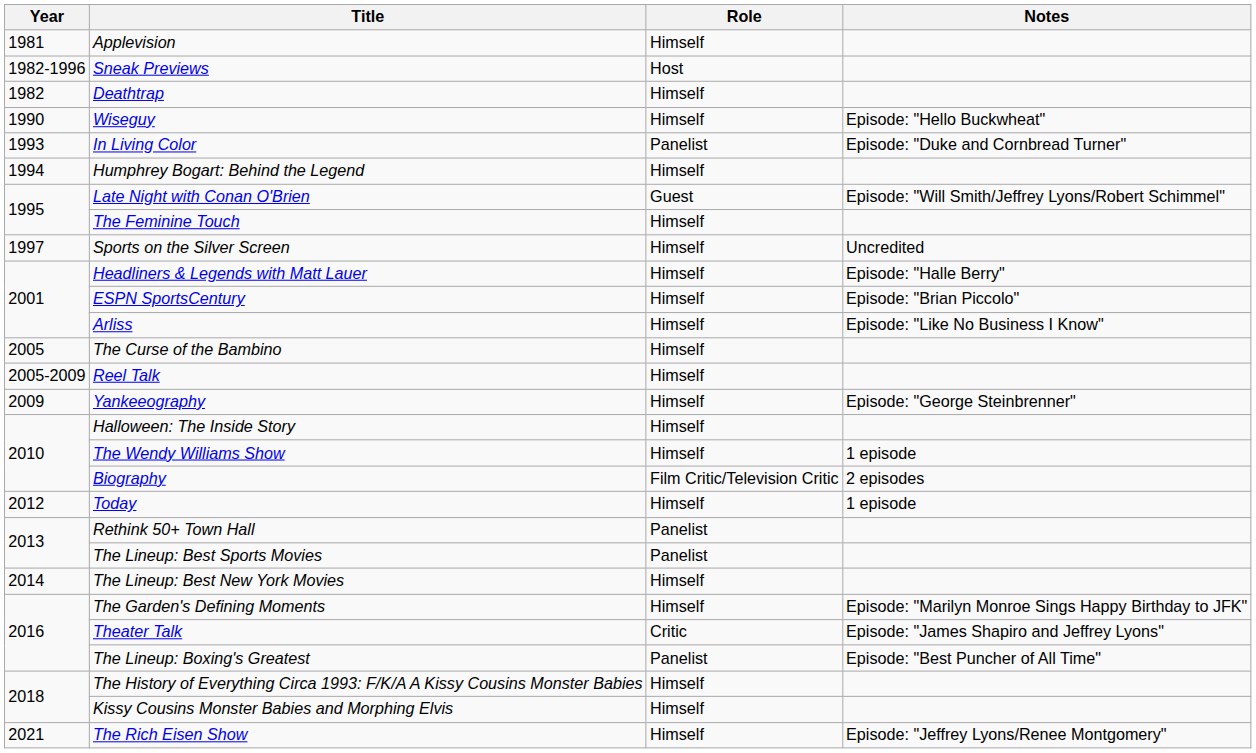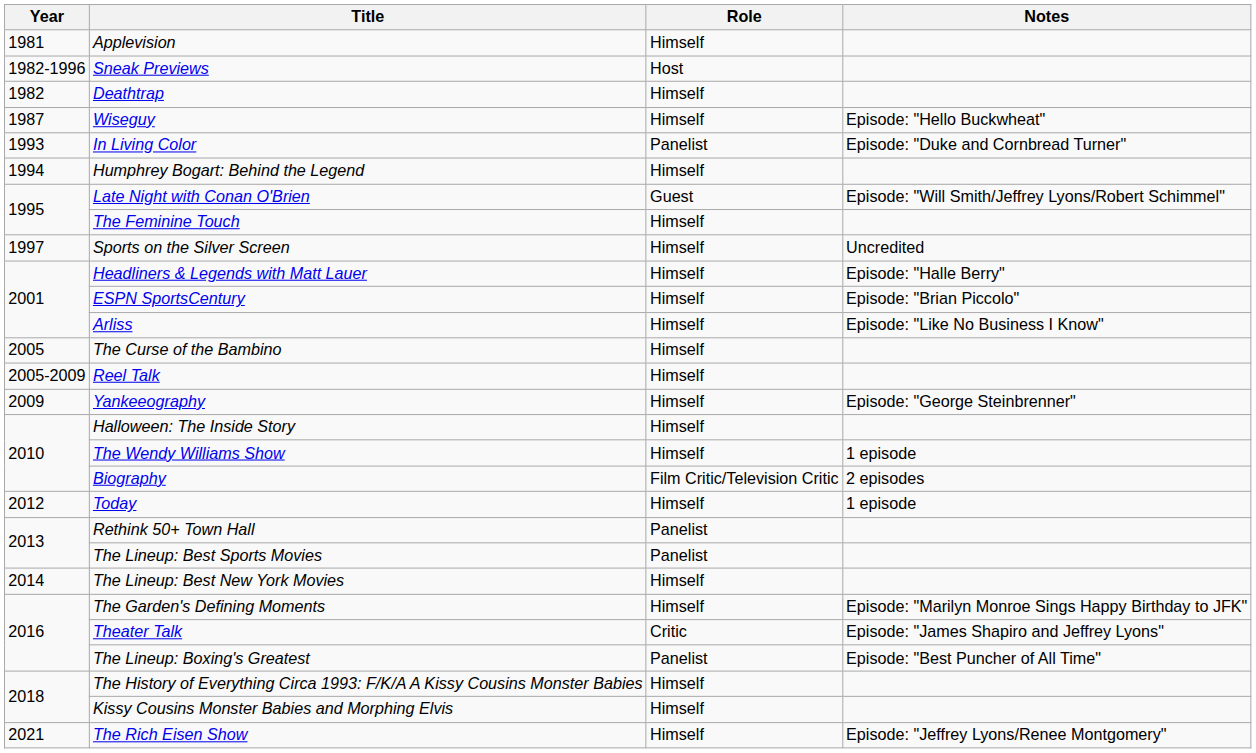 <table class="wikitable sortable">
 <tr>
 <th>Year</th>
 <th>Title</th>
 <th>Role</th>
 <th>Notes</th>
 </tr>
 <tr>
 <td>1981</td>
 <td><em>Applevision</em></td>
 <td>Himself</td>
 <td></td>
 </tr>
 <tr>
 <td>1982-1996</td>
 <td><em><a href='#'>Sneak Previews</a></em></td>
 <td>Host</td>
 <td></td>
 </tr>
 <tr>
 <td>1982</td>
 <td><em><a href='#'>Deathtrap</a></em></td>
 <td>Himself</td>
 <td></td>
 </tr>
 <tr>
-<td>1990</td>
+<td>1987</td>
 <td><em><a href='#'>Wiseguy</a></em></td>
 <td>Himself</td>
 <td>Episode: "Hello Buckwheat"</td>
 </tr>
 <tr>
 <td>1993</td>
 <td><em><a href='#'>In Living Color</a></em></td>
 <td>Panelist</td>
 <td>Episode: "Duke and Cornbread Turner"</td>
 </tr>
 <tr>
 <td>1994</td>
 <td><em>Humphrey Bogart: Behind the Legend</em></td>
 <td>Himself</td>
 <td></td>
 </tr>
 <tr>
 <td rowspan="2">1995</td>
 <td><em><a href='#'>Late Night with Conan O'Brien</a></em></td>
 <td>Guest</td>
 <td>Episode: "Will Smith/Jeffrey Lyons/Robert Schimmel"</td>
 </tr>
 <tr>
 <td><em><a href='#'>The Feminine Touch</a></em></td>
 <td>Himself</td>
 <td></td>
 </tr>
 <tr>
 <td>1997</td>
 <td><em>Sports on the Silver Screen</em></td>
 <td>Himself</td>
 <td>Uncredited</td>
 </tr>
 <tr>
 <td rowspan="3">2001</td>
 <td><em><a href='#'>Headliners & Legends with Matt Lauer</a></em></td>
 <td>Himself</td>
 <td>Episode: "Halle Berry"</td>
 </tr>
 <tr>
 <td><em><a href='#'>ESPN SportsCentury</a></em></td>
 <td>Himself</td>
 <td>Episode: "Brian Piccolo"</td>
 </tr>
 <tr>
 <td><em><a href='#'>Arliss</a></em></td>
 <td>Himself</td>
 <td>Episode: "Like No Business I Know"</td>
 </tr>
 <tr>
 <td>2005</td>
 <td><em>The Curse of the Bambino</em></td>
 <td>Himself</td>
 <td></td>
 </tr>
 <tr>
 <td>2005-2009</td>
 <td><em><a href='#'>Reel Talk</a></em></td>
 <td>Himself</td>
 <td></td>
 </tr>
 <tr>
 <td>2009</td>
 <td><em><a href='#'>Yankeeography</a></em></td>
 <td>Himself</td>
 <td>Episode: "George Steinbrenner"</td>
 </tr>
 <tr>
 <td rowspan="3">2010</td>
 <td><em>Halloween: The Inside Story</em></td>
 <td>Himself</td>
 <td></td>
 </tr>
 <tr>
 <td><em><a href='#'>The Wendy Williams Show</a></em></td>
 <td>Himself</td>
 <td>1 episode</td>
 </tr>
 <tr>
 <td><em><a href='#'>Biography</a></em></td>
 <td>Film Critic/Television Critic</td>
 <td>2 episodes</td>
 </tr>
 <tr>
 <td>2012</td>
 <td><em><a href='#'>Today</a></em></td>
 <td>Himself</td>
 <td>1 episode</td>
 </tr>
 <tr>
 <td rowspan="2">2013</td>
 <td><em>Rethink 50+ Town Hall</em></td>
 <td>Panelist</td>
 <td></td>
 </tr>
 <tr>
 <td><em>The Lineup: Best Sports Movies</em></td>
 <td>Panelist</td>
 <td></td>
 </tr>
 <tr>
 <td>2014</td>
 <td><em>The Lineup: Best New York Movies</em></td>
 <td>Himself</td>
 <td></td>
 </tr>
 <tr>
 <td rowspan="3">2016</td>
 <td><em>The Garden's Defining Moments</em></td>
 <td>Himself</td>
 <td>Episode: "Marilyn Monroe Sings Happy Birthday to JFK"</td>
 </tr>
 <tr>
 <td><em><a href='#'>Theater Talk</a></em></td>
 <td>Critic</td>
 <td>Episode: "James Shapiro and Jeffrey Lyons"</td>
 </tr>
 <tr>
 <td><em>The Lineup: Boxing's Greatest</em></td>
 <td>Panelist</td>
 <td>Episode: "Best Puncher of All Time"</td>
 </tr>
 <tr>
 <td rowspan="2">2018</td>
 <td><em>The History of Everything Circa 1993: F/K/A A Kissy Cousins Monster Babies</em></td>
 <td>Himself</td>
 <td></td>
 </tr>
 <tr>
 <td><em>Kissy Cousins Monster Babies and Morphing Elvis</em></td>
 <td>Himself</td>
 <td></td>
 </tr>
 <tr>
 <td>2021</td>
 <td><em><a href='#'>The Rich Eisen Show</a></em></td>
 <td>Himself</td>
 <td>Episode: "Jeffrey Lyons/Renee Montgomery"</td>
 </tr>
 </table>
